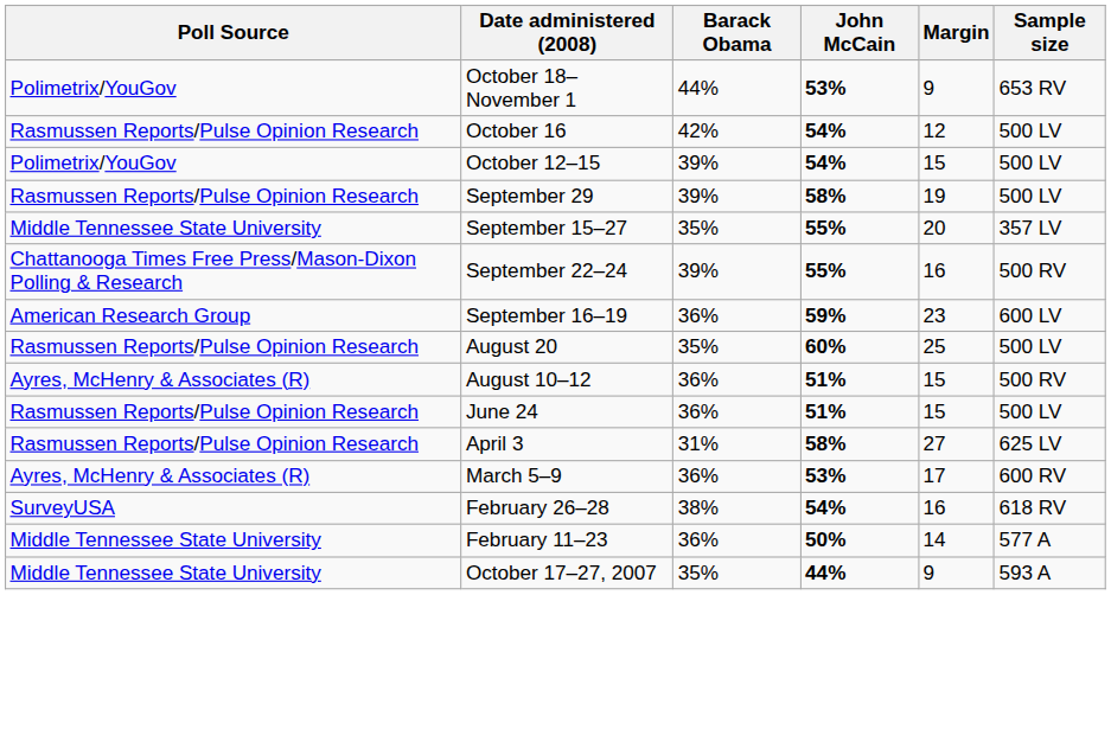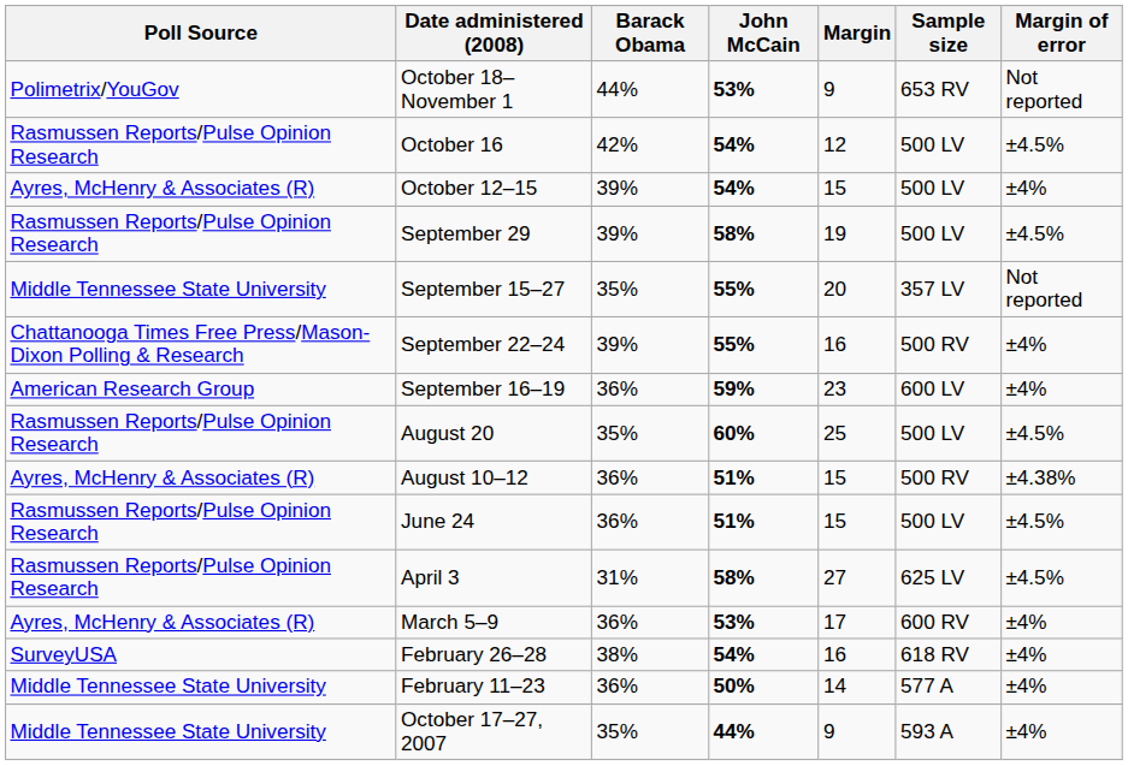 <table class="wikitable collapsible">
 <tr>
 <th>Poll Source</th>
 <th>Date administered (2008)</th>
 <th>Barack Obama</th>
 <th>John McCain</th>
 <th>Margin</th>
 <th>Sample size</th>
+<th>Margin of error</th>
 </tr>
 <tr>
 <td><a href='#'>Polimetrix</a>/<a href='#'>YouGov</a></td>
 <td>October 18–November 1</td>
 <td>44%</td>
 <td><strong>53%</strong></td>
 <td>9</td>
 <td>653 RV</td>
+<td>Not reported</td>
 </tr>
 <tr>
 <td><a href='#'>Rasmussen Reports</a>/<a href='#'>Pulse Opinion Research</a></td>
 <td>October 16</td>
 <td>42%</td>
 <td><strong>54%</strong></td>
 <td>12</td>
 <td>500 LV</td>
+<td>±4.5%</td>
 </tr>
 <tr>
-<td><a href='#'>Polimetrix</a>/<a href='#'>YouGov</a></td>
+<td><a href='#'>Ayres, McHenry & Associates (R)</a></td>
 <td>October 12–15</td>
 <td>39%</td>
 <td><strong>54%</strong></td>
 <td>15</td>
 <td>500 LV</td>
+<td>±4%</td>
 </tr>
 <tr>
 <td><a href='#'>Rasmussen Reports</a>/<a href='#'>Pulse Opinion Research</a></td>
 <td>September 29</td>
 <td>39%</td>
 <td><strong>58%</strong></td>
 <td>19</td>
 <td>500 LV</td>
+<td>±4.5%</td>
 </tr>
 <tr>
 <td><a href='#'>Middle Tennessee State University</a></td>
 <td>September 15–27</td>
 <td>35%</td>
 <td><strong>55%</strong></td>
 <td>20</td>
 <td>357 LV</td>
+<td>Not reported</td>
 </tr>
 <tr>
 <td><a href='#'>Chattanooga Times Free Press</a>/<a href='#'>Mason-Dixon Polling & Research</a></td>
 <td>September 22–24</td>
 <td>39%</td>
 <td><strong>55%</strong></td>
 <td>16</td>
 <td>500 RV</td>
+<td>±4%</td>
 </tr>
 <tr>
 <td><a href='#'>American Research Group</a></td>
 <td>September 16–19</td>
 <td>36%</td>
 <td><strong>59%</strong></td>
 <td>23</td>
 <td>600 LV</td>
+<td>±4%</td>
 </tr>
 <tr>
 <td><a href='#'>Rasmussen Reports</a>/<a href='#'>Pulse Opinion Research</a></td>
 <td>August 20</td>
 <td>35%</td>
 <td><strong>60%</strong></td>
 <td>25</td>
 <td>500 LV</td>
+<td>±4.5%</td>
 </tr>
 <tr>
 <td><a href='#'>Ayres, McHenry & Associates (R)</a></td>
 <td>August 10–12</td>
 <td>36%</td>
 <td><strong>51%</strong></td>
 <td>15</td>
 <td>500 RV</td>
+<td>±4.38%</td>
 </tr>
 <tr>
 <td><a href='#'>Rasmussen Reports</a>/<a href='#'>Pulse Opinion Research</a></td>
 <td>June 24</td>
 <td>36%</td>
 <td><strong>51%</strong></td>
 <td>15</td>
 <td>500 LV</td>
+<td>±4.5%</td>
 </tr>
 <tr>
 <td><a href='#'>Rasmussen Reports</a>/<a href='#'>Pulse Opinion Research</a></td>
 <td>April 3</td>
 <td>31%</td>
 <td><strong>58%</strong></td>
 <td>27</td>
 <td>625 LV</td>
+<td>±4.5%</td>
 </tr>
 <tr>
 <td><a href='#'>Ayres, McHenry & Associates (R)</a></td>
 <td>March 5–9</td>
 <td>36%</td>
 <td><strong>53%</strong></td>
 <td>17</td>
 <td>600 RV</td>
+<td>±4%</td>
 </tr>
 <tr>
 <td><a href='#'>SurveyUSA</a></td>
 <td>February 26–28</td>
 <td>38%</td>
 <td><strong>54%</strong></td>
 <td>16</td>
 <td>618 RV</td>
+<td>±4%</td>
 </tr>
 <tr>
 <td><a href='#'>Middle Tennessee State University</a></td>
 <td>February 11–23</td>
 <td>36%</td>
 <td><strong>50%</strong></td>
 <td>14</td>
 <td>577 A</td>
+<td>±4%</td>
 </tr>
 <tr>
 <td><a href='#'>Middle Tennessee State University</a></td>
 <td>October 17–27, 2007</td>
 <td>35%</td>
 <td><strong>44%</strong></td>
 <td>9</td>
 <td>593 A</td>
+<td>±4%</td>
 </tr>
 </table>
